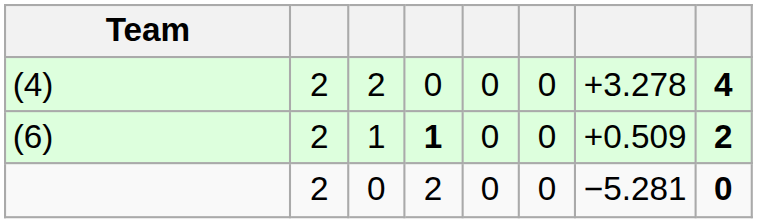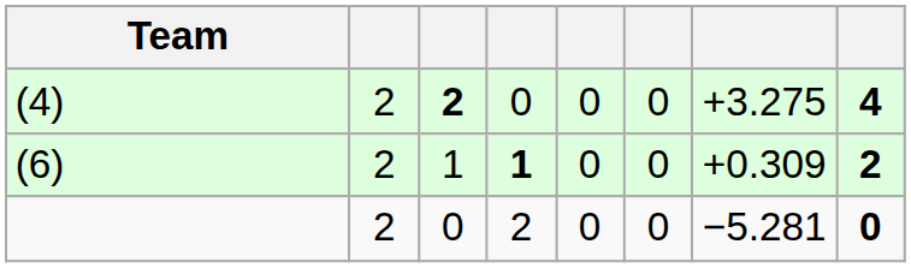 <table class="wikitable" style="text-align:center;">
 <tr>
 <th style="width:130px;">Team</th>
 <th width="20"></th>
 <th width="20"></th>
 <th width="20"></th>
 <th width="20"></th>
 <th width="20"></th>
 <th width="50"></th>
 <th width="20"></th>
 </tr>
 <tr style="background:#dfd">
 <td align=left> (4)</td>
 <td>2</td>
-<td>2</td>
+<td><strong>2</strong></td>
 <td>0</td>
 <td>0</td>
 <td>0</td>
-<td>+3.278</td>
+<td>+3.275</td>
 <td><strong>4</strong></td>
 </tr>
 <tr style="background:#dfd">
 <td align=left> (6)</td>
 <td>2</td>
 <td>1</td>
 <td><strong>1</strong></td>
 <td>0</td>
 <td>0</td>
-<td>+0.509</td>
+<td>+0.309</td>
 <td><strong>2</strong></td>
 </tr>
 <tr>
 <td align=left></td>
 <td>2</td>
 <td>0</td>
 <td>2</td>
 <td>0</td>
 <td>0</td>
 <td>−5.281</td>
 <td><strong>0</strong></td>
 </tr>
 </table>
